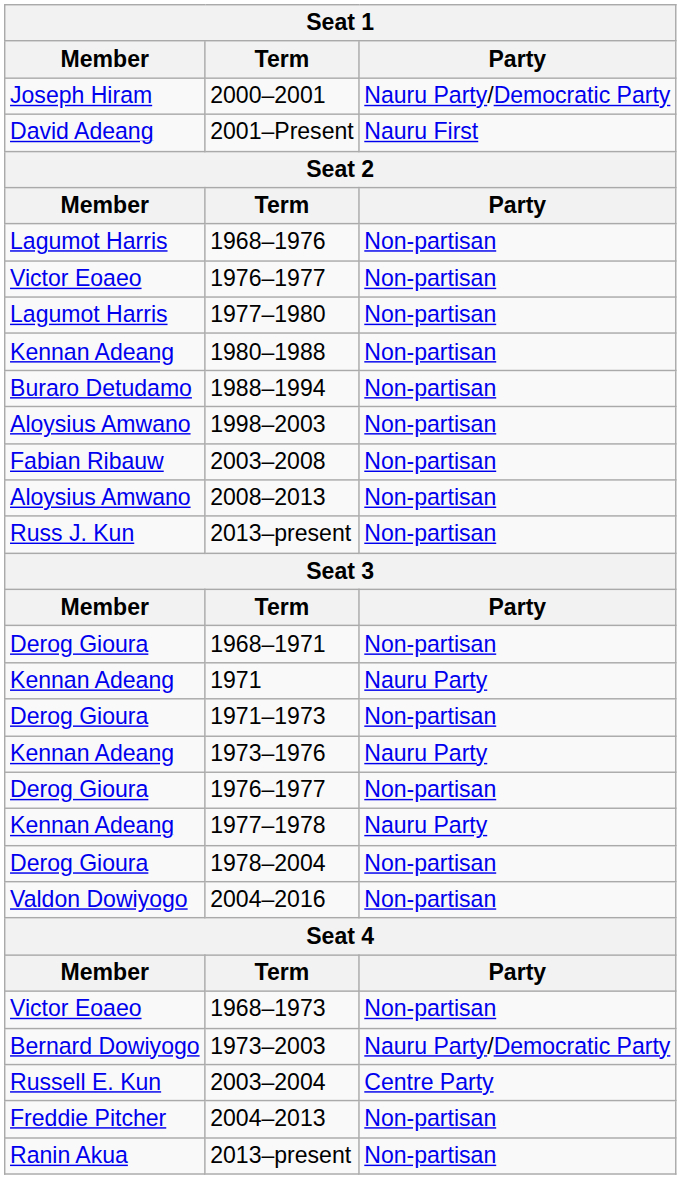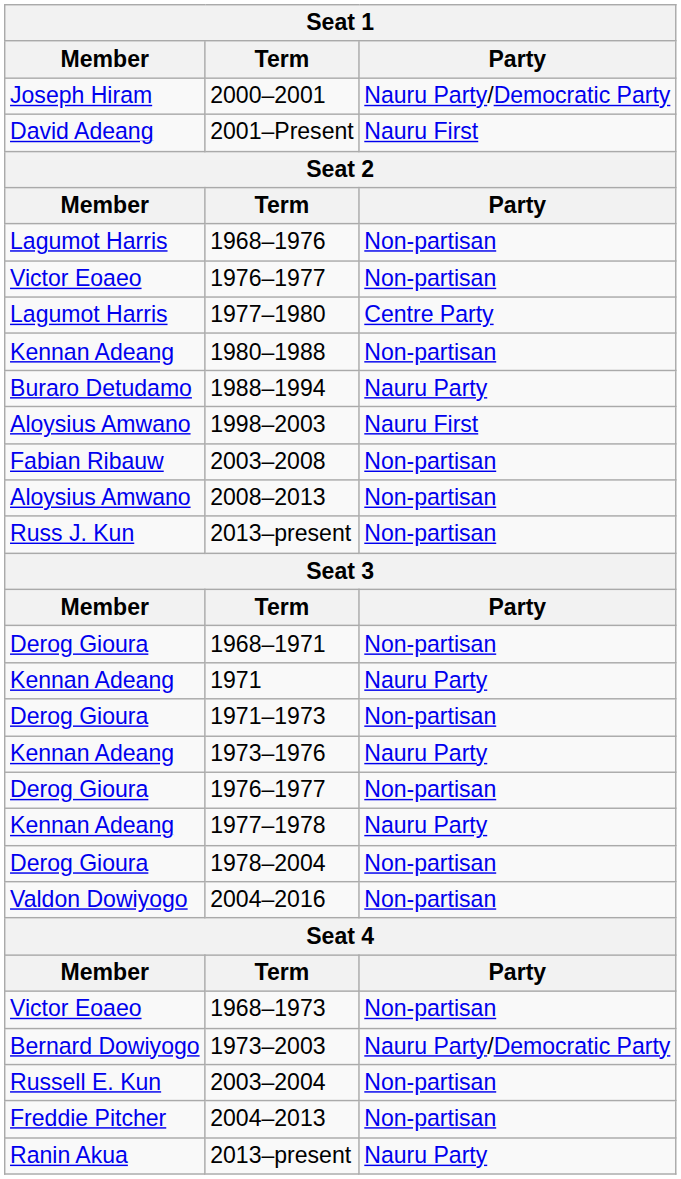 <table class="wikitable">
 <tr>
 <th colspan="3">Seat 1</th>
 </tr>
 <tr>
 <th>Member</th>
 <th>Term</th>
 <th>Party</th>
 </tr>
 <tr>
 <td><a href='#'>Joseph Hiram</a></td>
 <td>2000–2001</td>
 <td><a href='#'>Nauru Party</a>/<a href='#'>Democratic Party</a></td>
 </tr>
 <tr>
 <td><a href='#'>David Adeang</a></td>
 <td>2001–Present</td>
 <td><a href='#'>Nauru First</a></td>
 </tr>
 <tr>
 <th colspan="3">Seat 2</th>
 </tr>
 <tr>
 <th>Member</th>
 <th>Term</th>
 <th>Party</th>
 </tr>
 <tr>
 <td><a href='#'>Lagumot Harris</a></td>
 <td>1968–1976</td>
 <td><a href='#'>Non-partisan</a></td>
 </tr>
 <tr>
 <td><a href='#'>Victor Eoaeo</a></td>
 <td>1976–1977</td>
 <td><a href='#'>Non-partisan</a></td>
 </tr>
 <tr>
 <td><a href='#'>Lagumot Harris</a></td>
 <td>1977–1980</td>
-<td><a href='#'>Non-partisan</a></td>
+<td><a href='#'>Centre Party</a></td>
 </tr>
 <tr>
 <td><a href='#'>Kennan Adeang</a></td>
 <td>1980–1988</td>
 <td><a href='#'>Non-partisan</a></td>
 </tr>
 <tr>
 <td><a href='#'>Buraro Detudamo</a></td>
 <td>1988–1994</td>
-<td><a href='#'>Non-partisan</a></td>
+<td><a href='#'>Nauru Party</a></td>
 </tr>
 <tr>
 <td><a href='#'>Aloysius Amwano</a></td>
 <td>1998–2003</td>
-<td><a href='#'>Non-partisan</a></td>
+<td><a href='#'>Nauru First</a></td>
 </tr>
 <tr>
 <td><a href='#'>Fabian Ribauw</a></td>
 <td>2003–2008</td>
 <td><a href='#'>Non-partisan</a></td>
 </tr>
 <tr>
 <td><a href='#'>Aloysius Amwano</a></td>
 <td>2008–2013</td>
 <td><a href='#'>Non-partisan</a></td>
 </tr>
 <tr>
 <td><a href='#'>Russ J. Kun</a></td>
 <td>2013–present</td>
 <td><a href='#'>Non-partisan</a></td>
 </tr>
 <tr>
 <th colspan="3">Seat 3</th>
 </tr>
 <tr>
 <th>Member</th>
 <th>Term</th>
 <th>Party</th>
 </tr>
 <tr>
 <td><a href='#'>Derog Gioura</a></td>
 <td>1968–1971</td>
 <td><a href='#'>Non-partisan</a></td>
 </tr>
 <tr>
 <td><a href='#'>Kennan Adeang</a></td>
 <td>1971</td>
 <td><a href='#'>Nauru Party</a></td>
 </tr>
 <tr>
 <td><a href='#'>Derog Gioura</a></td>
 <td>1971–1973</td>
 <td><a href='#'>Non-partisan</a></td>
 </tr>
 <tr>
 <td><a href='#'>Kennan Adeang</a></td>
 <td>1973–1976</td>
 <td><a href='#'>Nauru Party</a></td>
 </tr>
 <tr>
 <td><a href='#'>Derog Gioura</a></td>
 <td>1976–1977</td>
 <td><a href='#'>Non-partisan</a></td>
 </tr>
 <tr>
 <td><a href='#'>Kennan Adeang</a></td>
 <td>1977–1978</td>
 <td><a href='#'>Nauru Party</a></td>
 </tr>
 <tr>
 <td><a href='#'>Derog Gioura</a></td>
 <td>1978–2004</td>
 <td><a href='#'>Non-partisan</a></td>
 </tr>
 <tr>
 <td><a href='#'>Valdon Dowiyogo</a></td>
 <td>2004–2016</td>
 <td><a href='#'>Non-partisan</a></td>
 </tr>
 <tr>
 <th colspan="3">Seat 4</th>
 </tr>
 <tr>
 <th>Member</th>
 <th>Term</th>
 <th>Party</th>
 </tr>
 <tr>
 <td><a href='#'>Victor Eoaeo</a></td>
 <td>1968–1973</td>
 <td><a href='#'>Non-partisan</a></td>
 </tr>
 <tr>
 <td><a href='#'>Bernard Dowiyogo</a></td>
 <td>1973–2003</td>
 <td><a href='#'>Nauru Party</a>/<a href='#'>Democratic Party</a></td>
 </tr>
 <tr>
 <td><a href='#'>Russell E. Kun</a></td>
 <td>2003–2004</td>
-<td><a href='#'>Centre Party</a></td>
+<td><a href='#'>Non-partisan</a></td>
 </tr>
 <tr>
 <td><a href='#'>Freddie Pitcher</a></td>
 <td>2004–2013</td>
 <td><a href='#'>Non-partisan</a></td>
 </tr>
 <tr>
 <td><a href='#'>Ranin Akua</a></td>
 <td>2013–present</td>
-<td><a href='#'>Non-partisan</a></td>
+<td><a href='#'>Nauru Party</a></td>
 </tr>
 </table>
